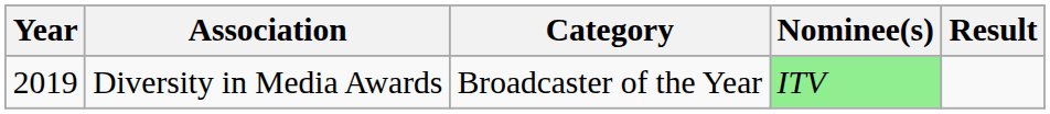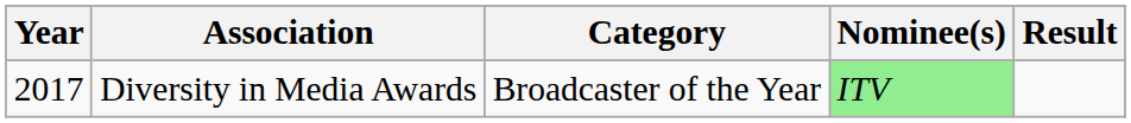 <table class="wikitable">
 <tr>
 <th>Year</th>
 <th>Association</th>
 <th>Category</th>
 <th>Nominee(s)</th>
 <th>Result</th>
 </tr>
 <tr>
-<td>2019</td>
+<td>2017</td>
 <td>Diversity in Media Awards</td>
 <td>Broadcaster of the Year</td>
 <td style="background: lightgreen;"><em>ITV</em></td>
 <td></td>
 </tr>
 </table>
